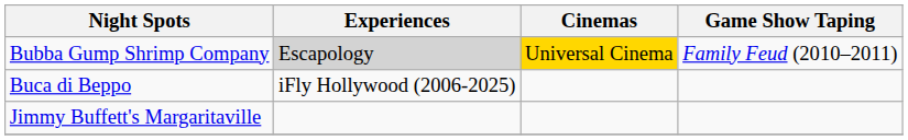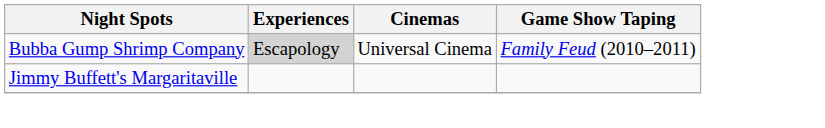 <table class="wikitable">
 <tr>
 <th>Night Spots</th>
 <th>Experiences</th>
 <th>Cinemas</th>
 <th>Game Show Taping</th>
 </tr>
 <tr>
 <td><a href='#'>Bubba Gump Shrimp Company</a></td>
 <td style="background: lightgrey;">Escapology</td>
-<td style="background: gold;">Universal Cinema</td>
+<td>Universal Cinema</td>
 <td><em><a href='#'>Family Feud</a></em> (2010–2011)</td>
-</tr>
-<tr>
-<td><a href='#'>Buca di Beppo</a></td>
-<td>iFly Hollywood (2006-2025)</td>
-<td></td>
-<td></td>
 </tr>
 <tr>
 <td><a href='#'>Jimmy Buffett's Margaritaville</a></td>
 <td></td>
 <td></td>
 <td></td>
 </tr>
 <tr>
 </tr>
 </table>
